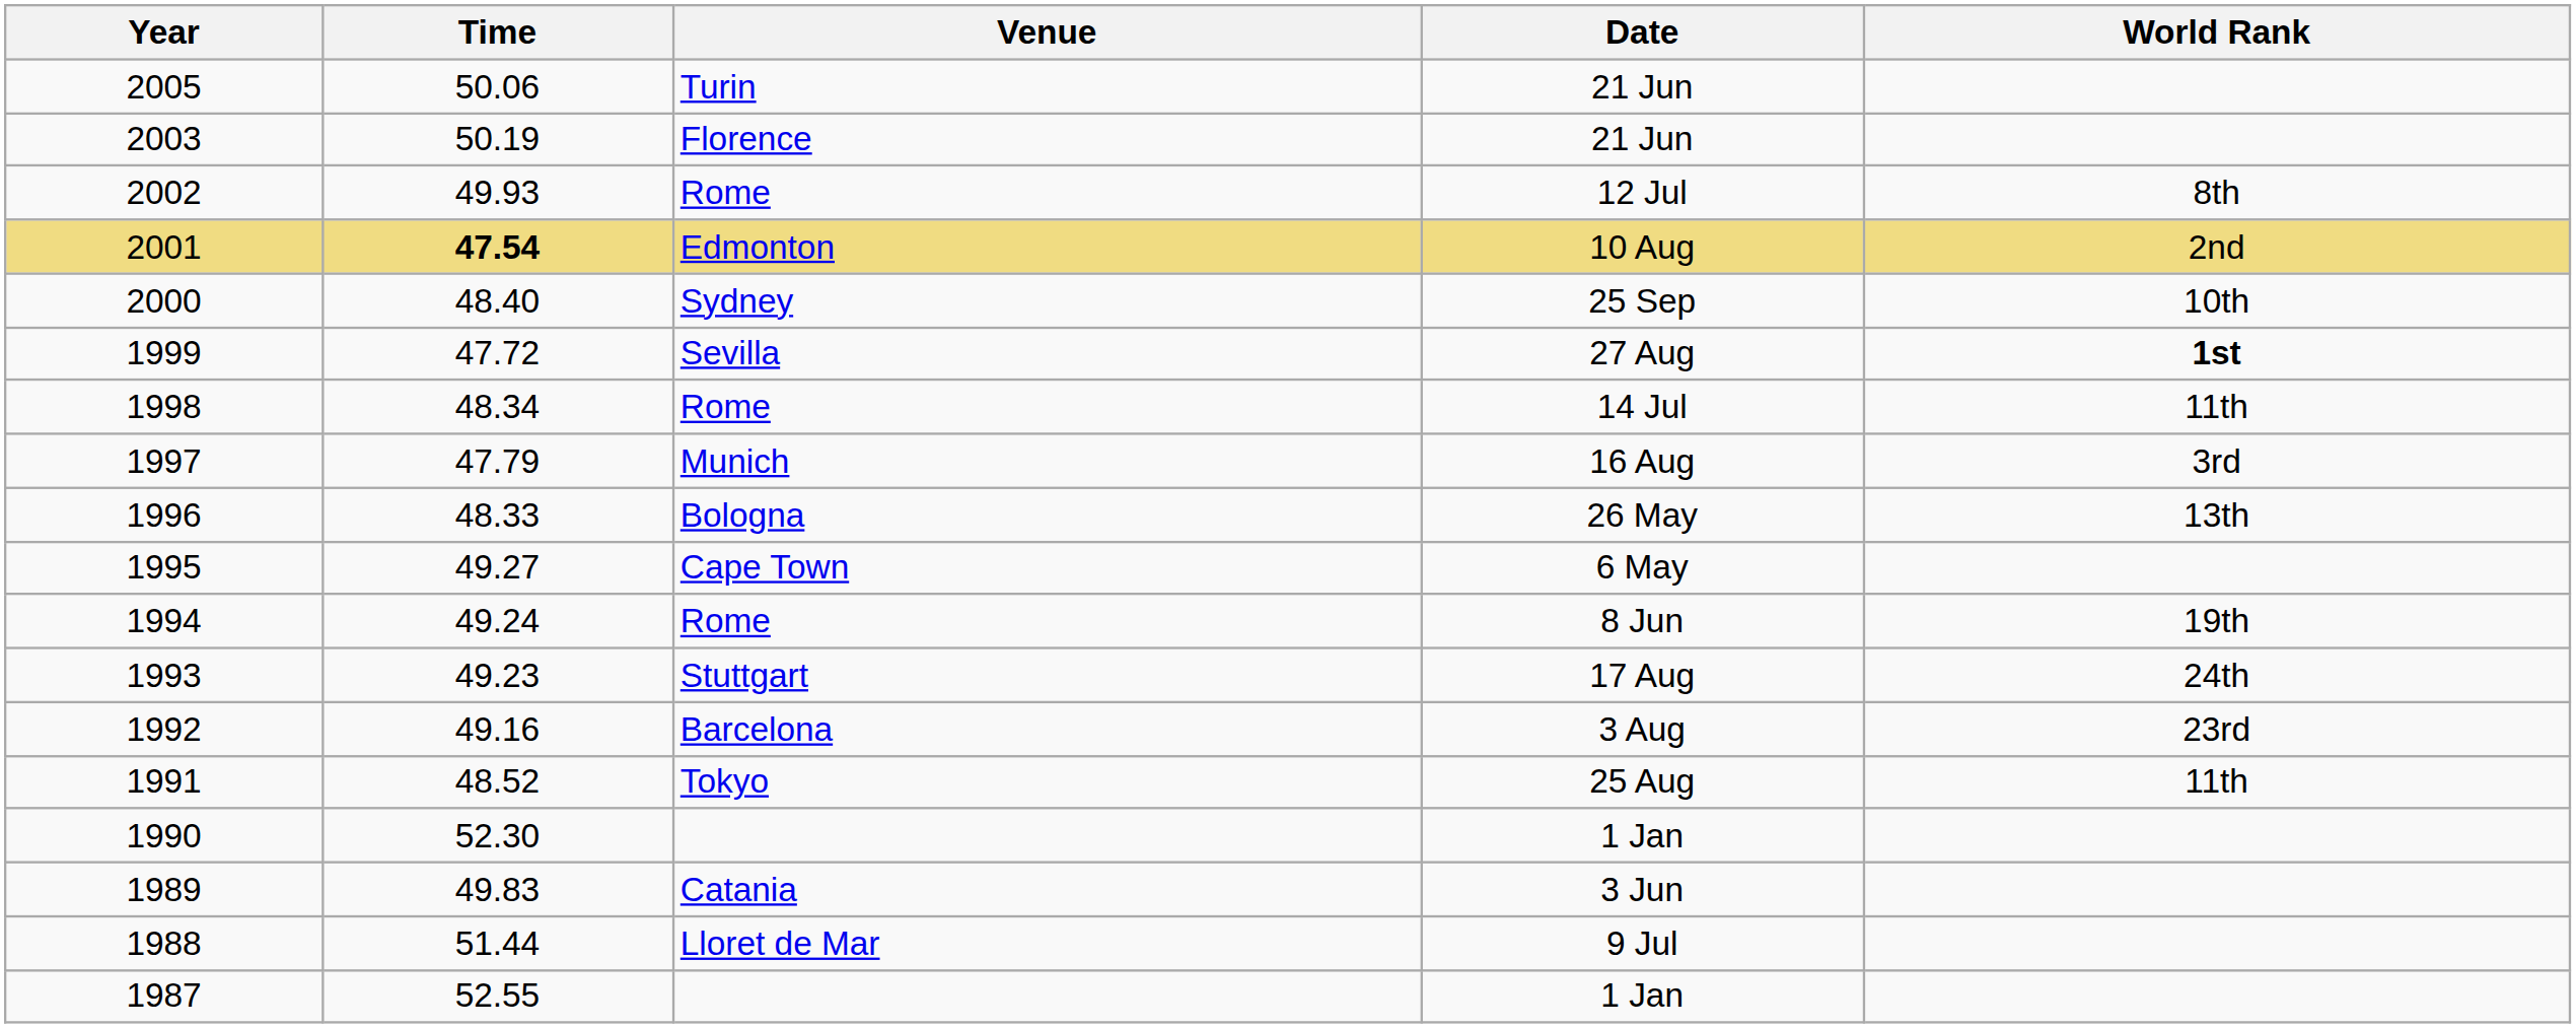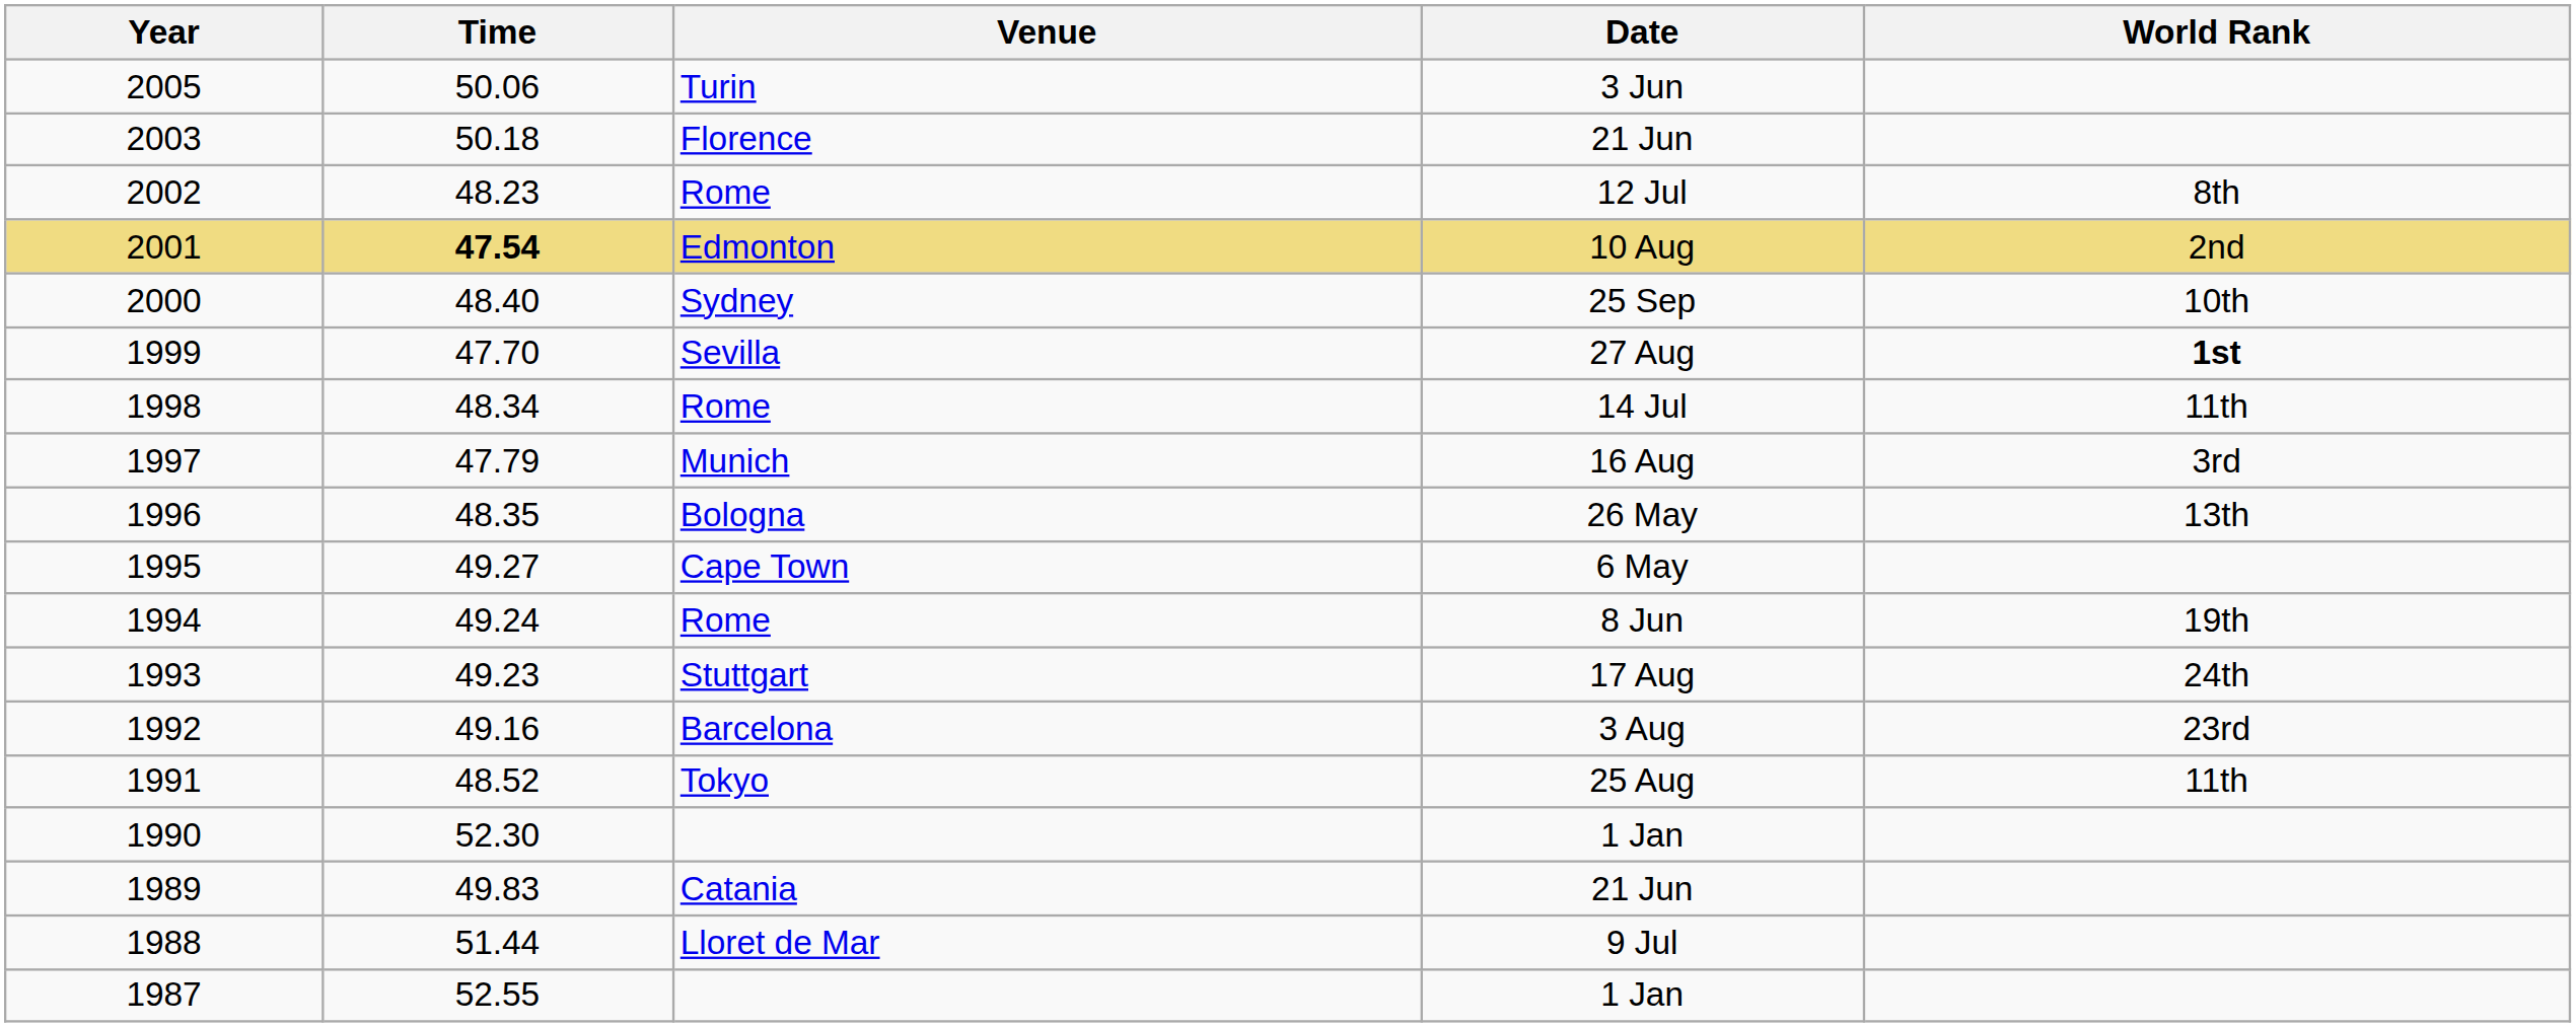 <table class="wikitable" width=55% style="font-size:90%; text-align:center;">
 <tr>
 <th>Year</th>
 <th>Time</th>
 <th>Venue</th>
 <th>Date</th>
 <th>World Rank</th>
 </tr>
 <tr>
 <td>2005</td>
 <td>50.06</td>
 <td align=left> <a href='#'>Turin</a></td>
-<td>21 Jun</td>
+<td>3 Jun</td>
 <td></td>
 </tr>
 <tr>
 <td>2003</td>
-<td>50.19</td>
+<td>50.18</td>
 <td align=left> <a href='#'>Florence</a></td>
 <td>21 Jun</td>
 <td></td>
 </tr>
 <tr>
 <td>2002</td>
-<td>49.93</td>
+<td>48.23</td>
 <td align=left> <a href='#'>Rome</a></td>
 <td>12 Jul</td>
 <td>8th</td>
 </tr>
 <tr bgcolor=#F0DC82>
 <td>2001</td>
 <td><strong>47.54</strong></td>
 <td align=left> <a href='#'>Edmonton</a></td>
 <td>10 Aug</td>
 <td>2nd</td>
 </tr>
 <tr>
 <td>2000</td>
 <td>48.40</td>
 <td align=left> <a href='#'>Sydney</a></td>
 <td>25 Sep</td>
 <td>10th</td>
 </tr>
 <tr>
 <td>1999</td>
-<td>47.72</td>
+<td>47.70</td>
 <td align=left> <a href='#'>Sevilla</a></td>
 <td>27 Aug</td>
 <td><strong>1st</strong></td>
 </tr>
 <tr>
 <td>1998</td>
 <td>48.34</td>
 <td align=left> <a href='#'>Rome</a></td>
 <td>14 Jul</td>
 <td>11th</td>
 </tr>
 <tr>
 <td>1997</td>
 <td>47.79</td>
 <td align=left> <a href='#'>Munich</a></td>
 <td>16 Aug</td>
 <td>3rd</td>
 </tr>
 <tr>
 <td>1996</td>
-<td>48.33</td>
+<td>48.35</td>
 <td align=left> <a href='#'>Bologna</a></td>
 <td>26 May</td>
 <td>13th</td>
 </tr>
 <tr>
 <td>1995</td>
 <td>49.27</td>
 <td align=left> <a href='#'>Cape Town</a></td>
 <td>6 May</td>
 <td></td>
 </tr>
 <tr>
 <td>1994</td>
 <td>49.24</td>
 <td align=left> <a href='#'>Rome</a></td>
 <td>8 Jun</td>
 <td>19th</td>
 </tr>
 <tr>
 <td>1993</td>
 <td>49.23</td>
 <td align=left> <a href='#'>Stuttgart</a></td>
 <td>17 Aug</td>
 <td>24th</td>
 </tr>
 <tr>
 <td>1992</td>
 <td>49.16</td>
 <td align=left> <a href='#'>Barcelona</a></td>
 <td>3 Aug</td>
 <td>23rd</td>
 </tr>
 <tr>
 <td>1991</td>
 <td>48.52</td>
 <td align=left> <a href='#'>Tokyo</a></td>
 <td>25 Aug</td>
 <td>11th</td>
 </tr>
 <tr>
 <td>1990</td>
 <td>52.30</td>
 <td></td>
 <td>1 Jan</td>
 <td></td>
 </tr>
 <tr>
 <td>1989</td>
 <td>49.83</td>
 <td align=left> <a href='#'>Catania</a></td>
-<td>3 Jun</td>
+<td>21 Jun</td>
 <td></td>
 </tr>
 <tr>
 <td>1988</td>
 <td>51.44</td>
 <td align=left> <a href='#'>Lloret de Mar</a></td>
 <td>9 Jul</td>
 <td></td>
 </tr>
 <tr>
 <td>1987</td>
 <td>52.55</td>
 <td></td>
 <td>1 Jan</td>
 <td></td>
 </tr>
 </table>
